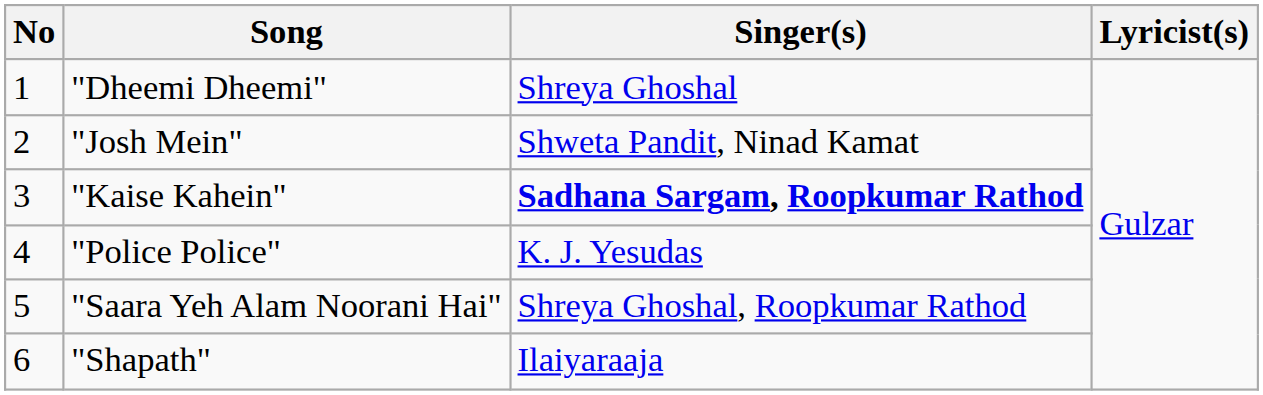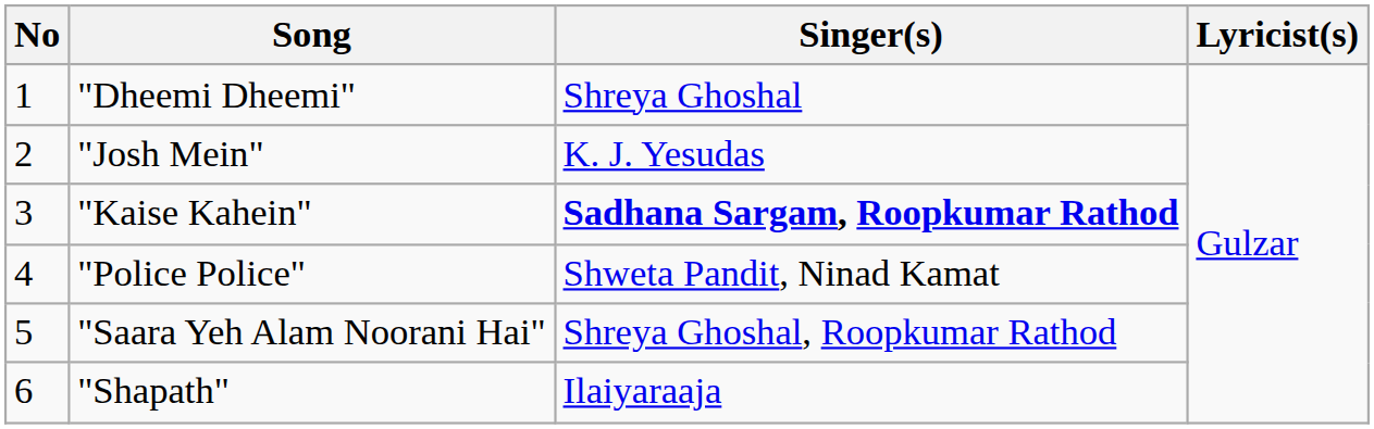 <table class="wikitable">
 <tr>
 <th>No</th>
 <th>Song</th>
 <th>Singer(s)</th>
 <th>Lyricist(s)</th>
 </tr>
 <tr>
 <td>1</td>
 <td>"Dheemi Dheemi"</td>
 <td><a href='#'>Shreya Ghoshal</a></td>
 <td rowspan="6"><a href='#'>Gulzar</a></td>
 </tr>
 <tr>
 <td>2</td>
 <td>"Josh Mein"</td>
-<td><a href='#'>Shweta Pandit</a>, Ninad Kamat</td>
+<td><a href='#'>K. J. Yesudas</a></td>
 </tr>
 <tr>
 <td>3</td>
 <td>"Kaise Kahein"</td>
 <td><strong><a href='#'>Sadhana Sargam</a>, <a href='#'>Roopkumar Rathod</a></strong></td>
 </tr>
 <tr>
 <td>4</td>
 <td>"Police Police"</td>
-<td><a href='#'>K. J. Yesudas</a></td>
+<td><a href='#'>Shweta Pandit</a>, Ninad Kamat</td>
 </tr>
 <tr>
 <td>5</td>
 <td>"Saara Yeh Alam Noorani Hai"</td>
 <td><a href='#'>Shreya Ghoshal</a>, <a href='#'>Roopkumar Rathod</a></td>
 </tr>
 <tr>
 <td>6</td>
 <td>"Shapath"</td>
 <td><a href='#'>Ilaiyaraaja</a></td>
 </tr>
 </table>
